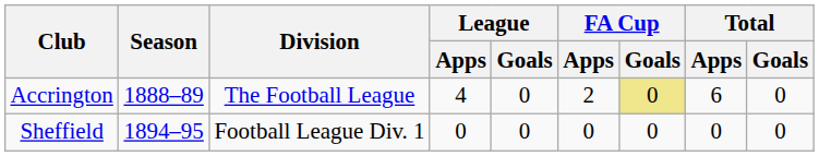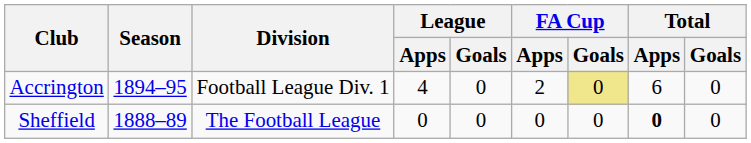 <table class="wikitable" style="text-align:center;">
 <tr>
 <th rowspan="2">Club</th>
 <th rowspan="2">Season</th>
 <th rowspan="2">Division</th>
 <th colspan="2">League</th>
 <th colspan="2"><a href='#'>FA Cup</a></th>
 <th colspan="2">Total</th>
 </tr>
 <tr>
 <th>Apps</th>
 <th>Goals</th>
 <th>Apps</th>
 <th>Goals</th>
 <th>Apps</th>
 <th>Goals</th>
 </tr>
 <tr>
 <td><a href='#'>Accrington</a></td>
-<td><a href='#'>1888–89</a></td>
-<td><a href='#'>The Football League</a></td>
+<td><a href='#'>1894–95</a></td>
+<td>Football League Div. 1</td>
 <td>4</td>
 <td>0</td>
 <td>2</td>
 <td style="background: khaki;">0</td>
 <td>6</td>
 <td>0</td>
 </tr>
 <tr>
 <td><a href='#'>Sheffield</a></td>
-<td><a href='#'>1894–95</a></td>
-<td>Football League Div. 1</td>
+<td><a href='#'>1888–89</a></td>
+<td><a href='#'>The Football League</a></td>
 <td>0</td>
 <td>0</td>
 <td>0</td>
 <td>0</td>
-<td>0</td>
+<td><strong>0</strong></td>
 <td>0</td>
 </tr>
 </table>
